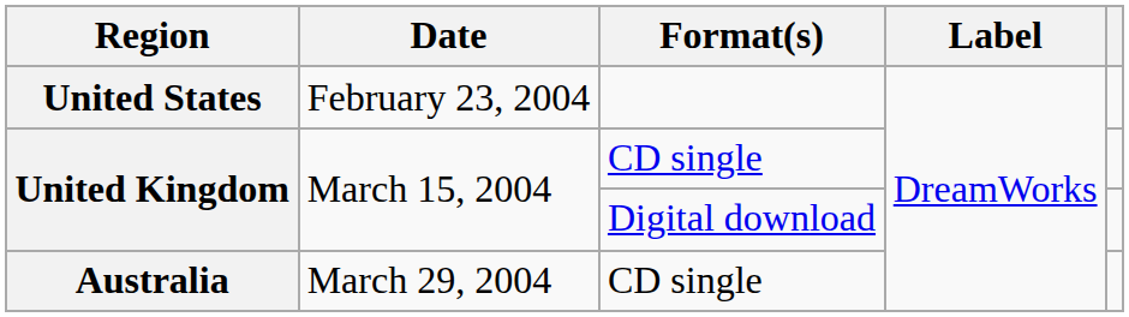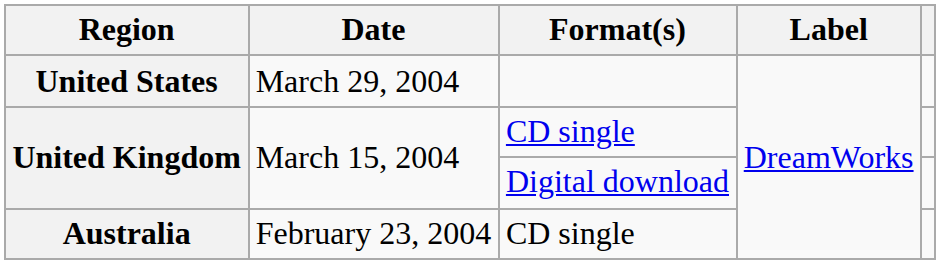 <table class="wikitable plainrowheaders">
 <tr>
 <th>Region</th>
 <th>Date</th>
 <th>Format(s)</th>
 <th>Label</th>
 <th></th>
 </tr>
 <tr>
 <th scope="row">United States</th>
-<td>February 23, 2004</td>
+<td>March 29, 2004</td>
 <td></td>
 <td rowspan="4"><a href='#'>DreamWorks</a></td>
 <td></td>
 </tr>
 <tr>
 <th scope="row" rowspan="2">United Kingdom</th>
 <td rowspan="2">March 15, 2004</td>
 <td><a href='#'>CD single</a></td>
 <td></td>
 </tr>
 <tr>
 <td><a href='#'>Digital download</a></td>
 <td></td>
 </tr>
 <tr>
 <th scope="row">Australia</th>
-<td>March 29, 2004</td>
+<td>February 23, 2004</td>
 <td>CD single</td>
 <td></td>
 </tr>
 </table>
